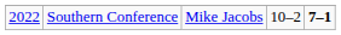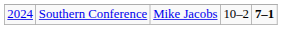 <table class="wikitable">
 <tr>
 </tr>
 <tr>
-<td><a href='#'>2022</a></td>
+<td><a href='#'>2024</a></td>
 <td><a href='#'>Southern Conference</a></td>
 <td><a href='#'>Mike Jacobs</a></td>
 <td>10–2</td>
 <td><strong>7–1</strong></td>
 </tr>
 </table>
